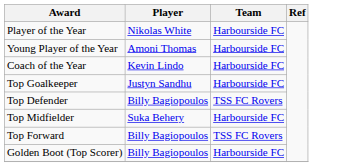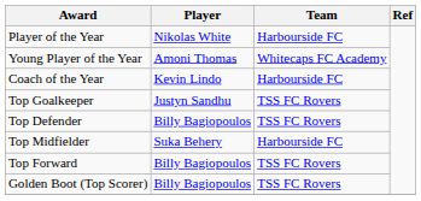 <table class="wikitable">
 <tr>
 <th>Award</th>
 <th>Player</th>
 <th>Team</th>
 <th>Ref</th>
 </tr>
 <tr>
 <td>Player of the Year</td>
 <td><a href='#'>Nikolas White</a></td>
 <td><a href='#'>Harbourside FC</a></td>
 <td rowspan=8></td>
 </tr>
 <tr>
 <td>Young Player of the Year</td>
 <td><a href='#'>Amoni Thomas</a></td>
-<td><a href='#'>Harbourside FC</a></td>
+<td><a href='#'>Whitecaps FC Academy</a></td>
 </tr>
 <tr>
 <td>Coach of the Year</td>
 <td><a href='#'>Kevin Lindo</a></td>
 <td><a href='#'>Harbourside FC</a></td>
 </tr>
 <tr>
 <td>Top Goalkeeper</td>
 <td><a href='#'>Justyn Sandhu</a></td>
-<td><a href='#'>Harbourside FC</a></td>
+<td><a href='#'>TSS FC Rovers</a></td>
 </tr>
 <tr>
 <td>Top Defender</td>
 <td><a href='#'>Billy Bagiopoulos</a></td>
 <td><a href='#'>TSS FC Rovers</a></td>
 </tr>
 <tr>
 <td>Top Midfielder</td>
 <td><a href='#'>Suka Behery</a></td>
 <td><a href='#'>Harbourside FC</a></td>
 </tr>
 <tr>
 <td>Top Forward</td>
 <td><a href='#'>Billy Bagiopoulos</a></td>
 <td><a href='#'>TSS FC Rovers</a></td>
 </tr>
 <tr>
 <td>Golden Boot (Top Scorer)</td>
 <td><a href='#'>Billy Bagiopoulos</a></td>
-<td><a href='#'>Harbourside FC</a></td>
+<td><a href='#'>TSS FC Rovers</a></td>
 </tr>
 <tr>
 </tr>
 </table>
